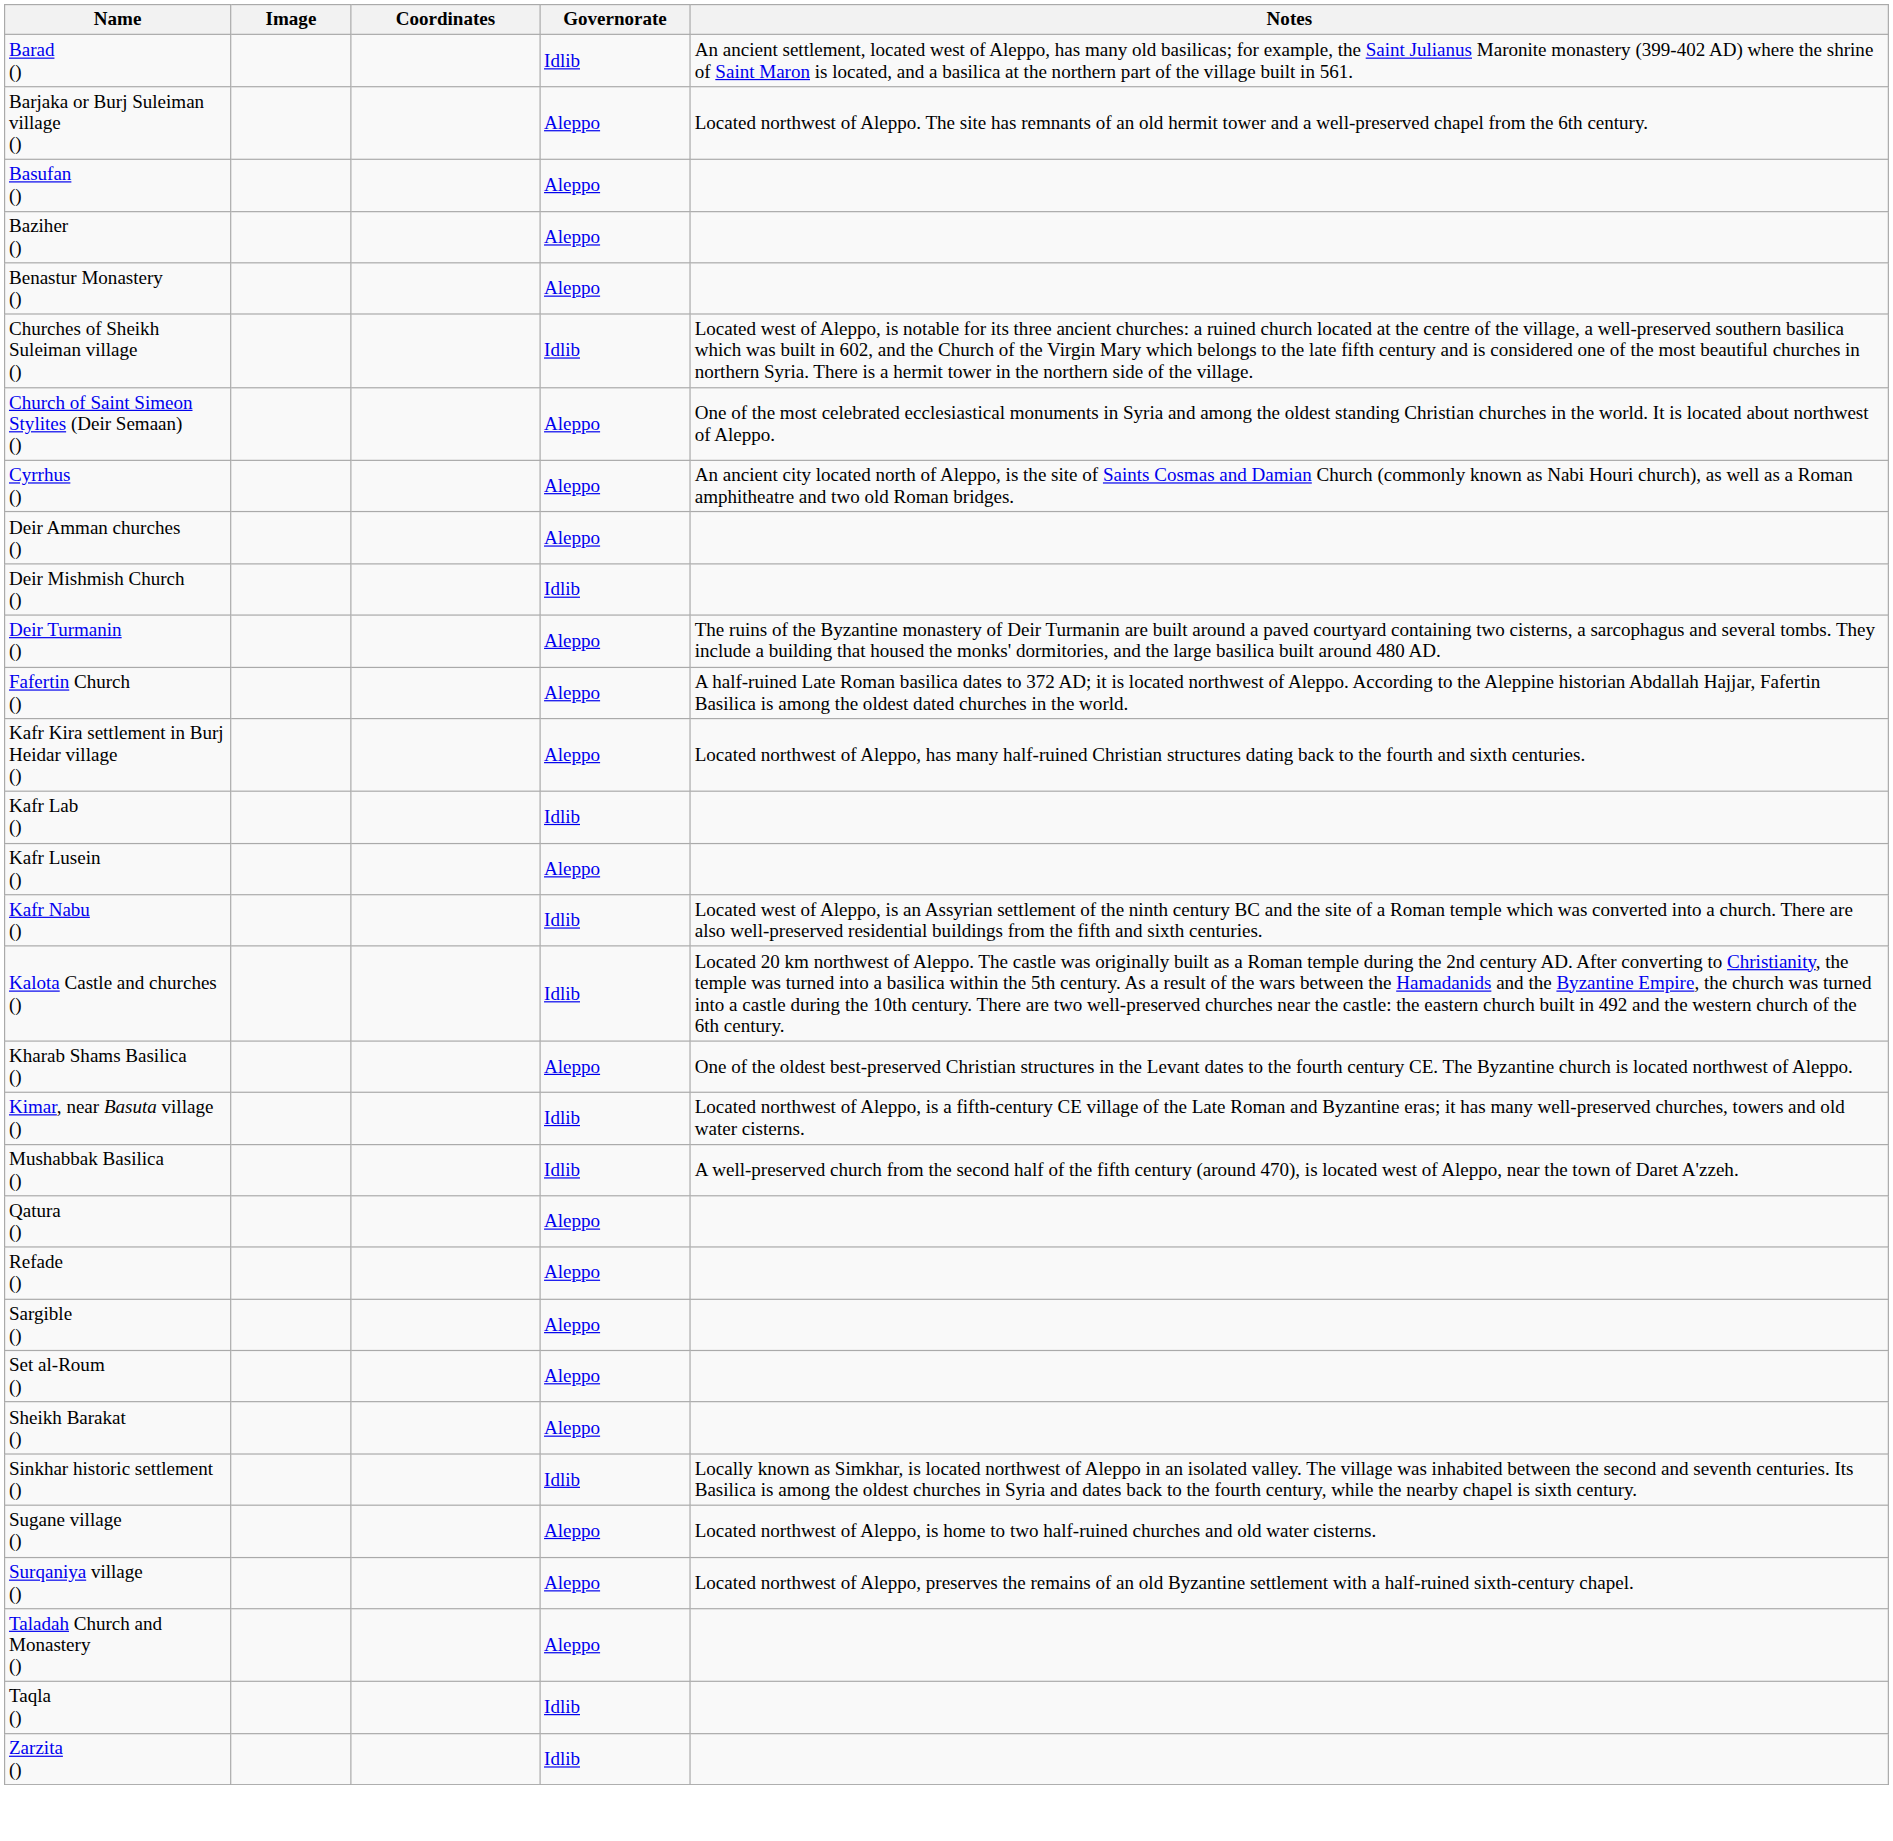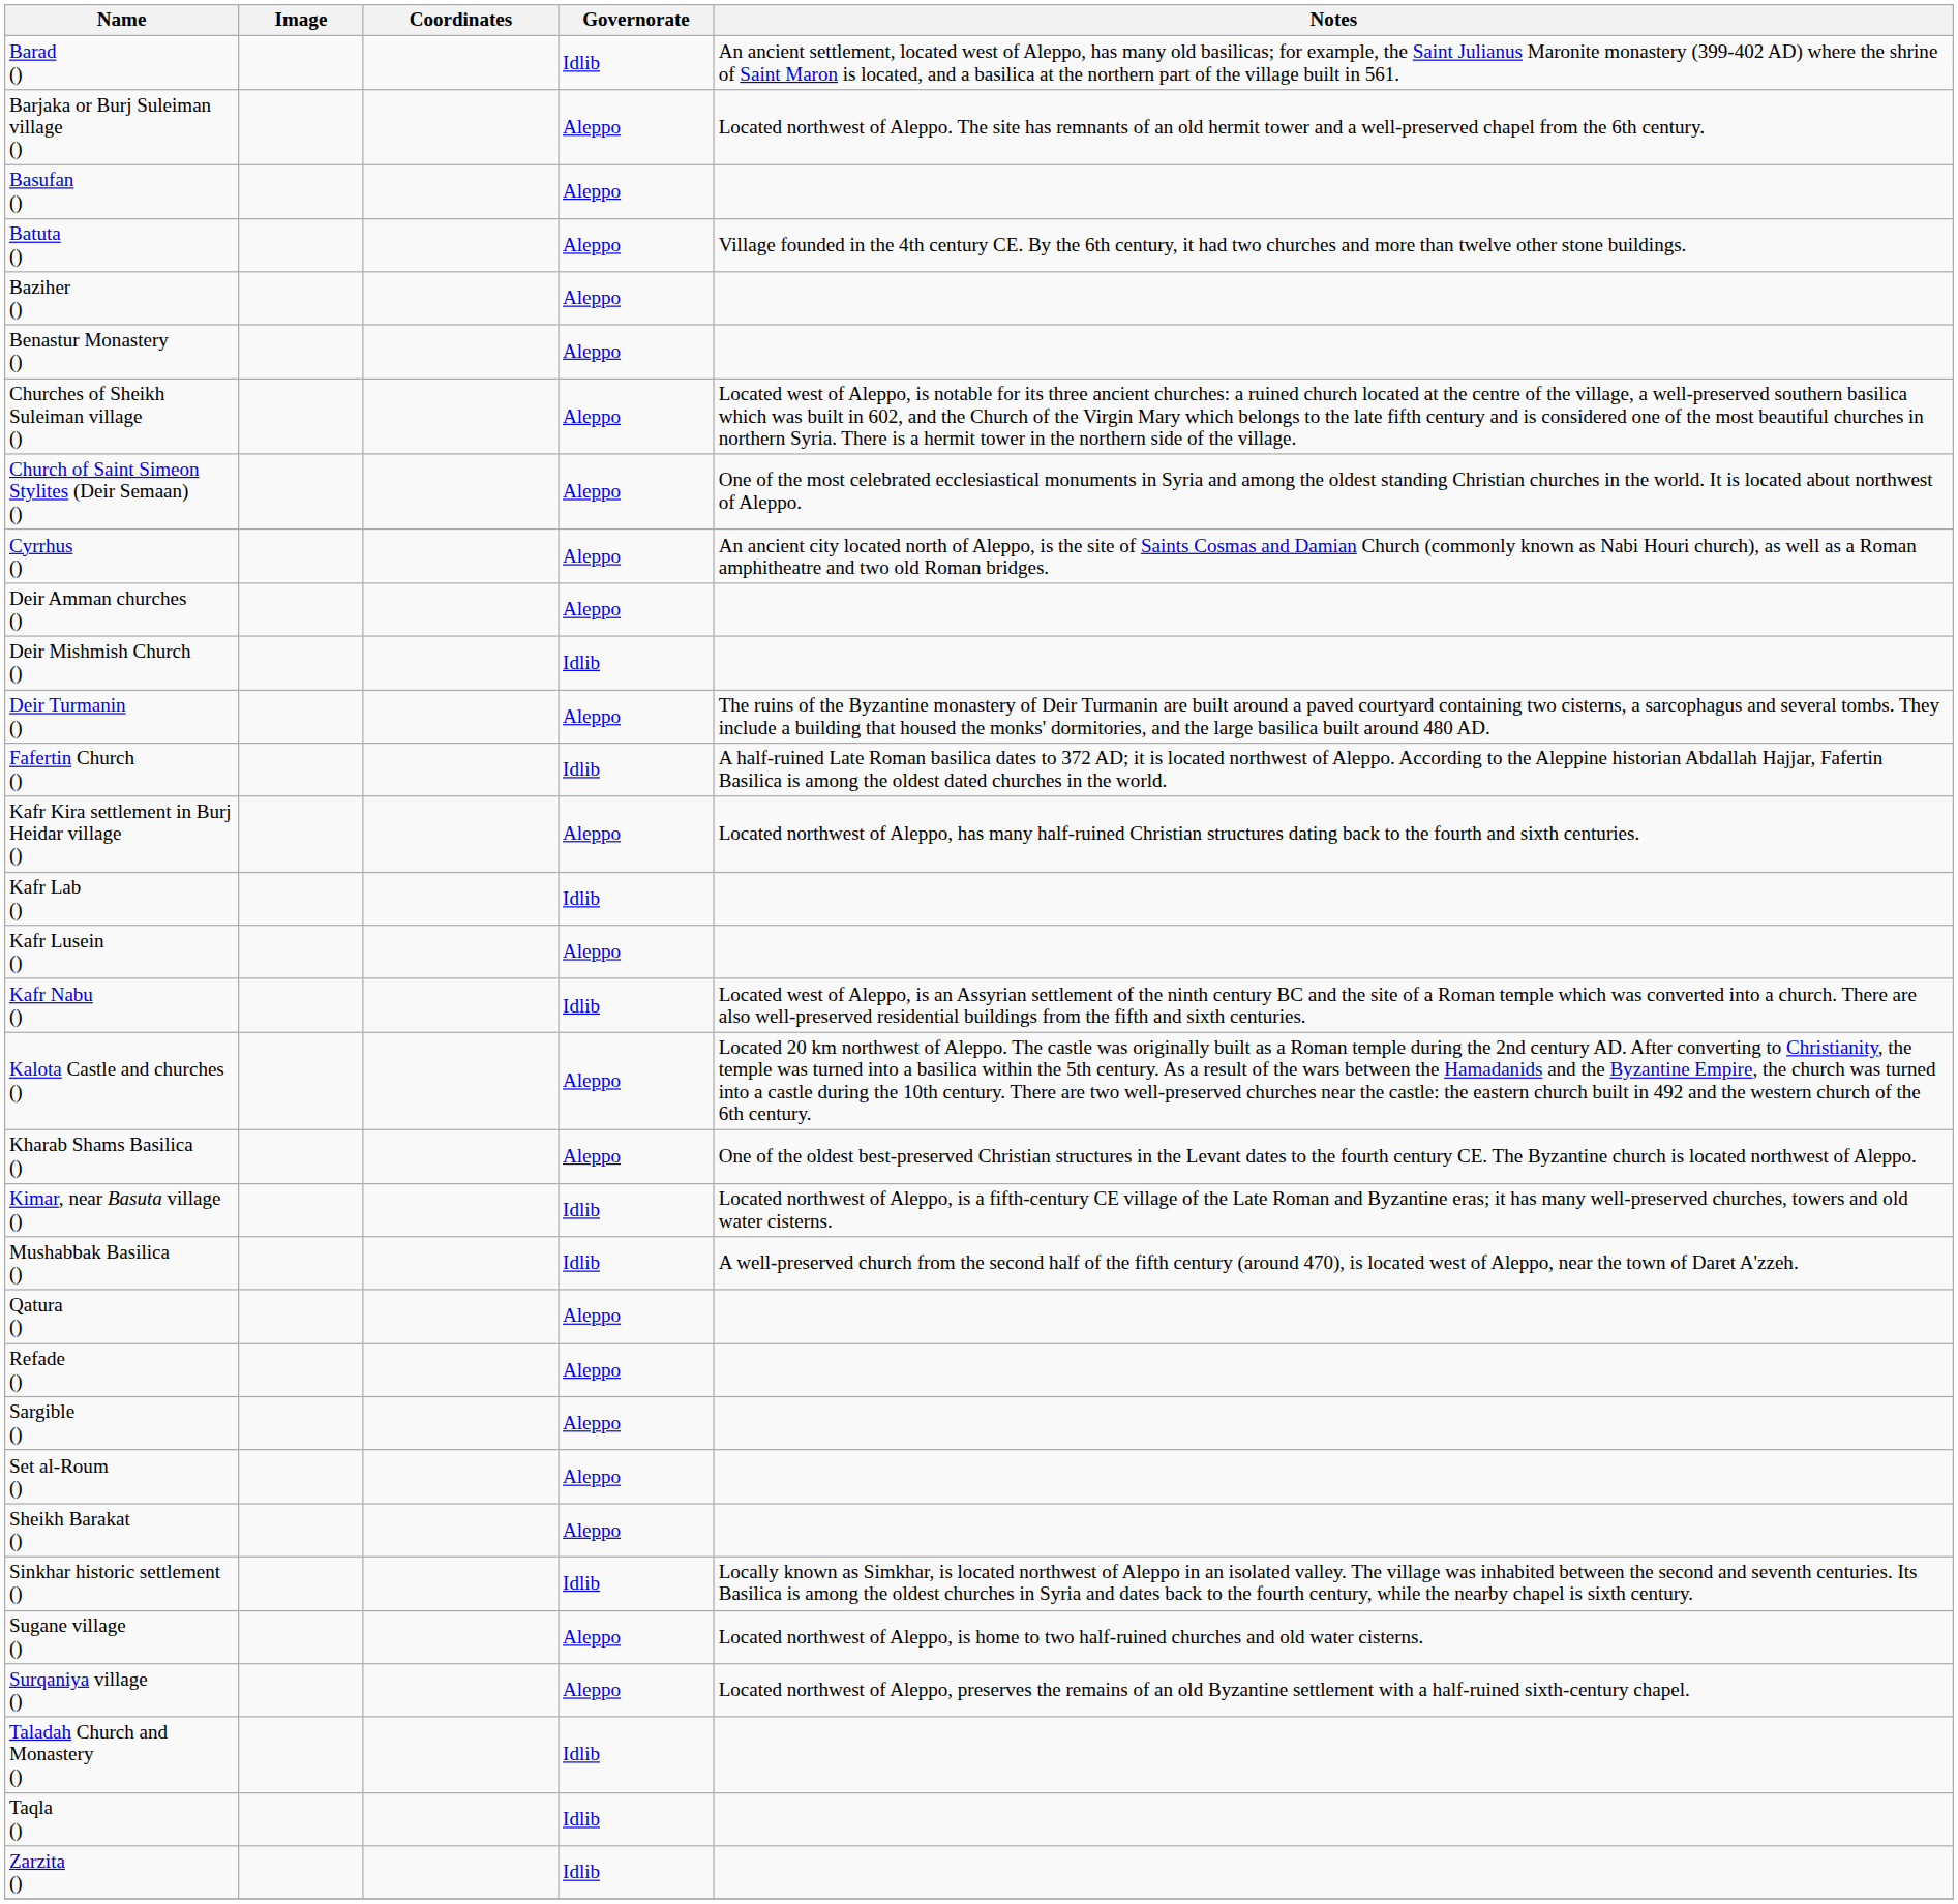 <table class="wikitable sortable" width="100%">
 <tr>
 <th width="12%">Name<br></th>
 <th class="unsortable" width="94px">Image</th>
 <th class="unsortable" width="10%">Coordinates</th>
 <th width="8%">Governorate</th>
 <th class="unsortable">Notes</th>
 </tr>
 <tr>
 <td><a href='#'>Barad</a><br>()</td>
 <td></td>
 <td></td>
 <td><a href='#'>Idlib</a></td>
 <td>An ancient settlement, located  west of Aleppo, has many old basilicas; for example, the <a href='#'>Saint Julianus</a> Maronite monastery (399-402 AD) where the shrine of <a href='#'>Saint Maron</a> is located, and a basilica at the northern part of the village built in 561.</td>
 </tr>
 <tr>
 <td>Barjaka or Burj Suleiman village<br>()</td>
 <td></td>
 <td></td>
 <td><a href='#'>Aleppo</a></td>
 <td>Located  northwest of Aleppo. The site has remnants of an old hermit tower and a well-preserved chapel from the 6th century.</td>
 </tr>
 <tr>
 <td><a href='#'>Basufan</a><br>()</td>
 <td></td>
 <td></td>
 <td><a href='#'>Aleppo</a></td>
 <td></td>
 </tr>
 <tr>
+<td><a href='#'>Batuta</a><br>()</td>
+<td></td>
+<td></td>
+<td><a href='#'>Aleppo</a></td>
+<td>Village founded in the 4th century CE. By the 6th century, it had two churches and more than twelve other stone buildings.</td>
+</tr>
+<tr>
 <td>Baziher<br>()</td>
 <td></td>
 <td></td>
 <td><a href='#'>Aleppo</a></td>
 <td></td>
 </tr>
 <tr>
 <td>Benastur Monastery<br>()</td>
 <td></td>
 <td></td>
 <td><a href='#'>Aleppo</a></td>
 <td></td>
 </tr>
 <tr>
 <td>Churches of Sheikh Suleiman village<br>()</td>
 <td></td>
 <td></td>
-<td><a href='#'>Idlib</a></td>
+<td><a href='#'>Aleppo</a></td>
 <td>Located  west of Aleppo, is notable for its three ancient churches: a ruined church located at the centre of the village, a well-preserved southern basilica which was built in 602, and the Church of the Virgin Mary which belongs to the late fifth century and is considered one of the most beautiful churches in northern Syria. There is a hermit tower in the northern side of the village.</td>
 </tr>
 <tr>
 <td><a href='#'>Church of Saint Simeon Stylites</a> (Deir Semaan)<br>()</td>
 <td></td>
 <td></td>
 <td><a href='#'>Aleppo</a></td>
 <td>One of the most celebrated ecclesiastical monuments in Syria and among the oldest standing Christian churches in the world. It is located about  northwest of Aleppo.</td>
 </tr>
 <tr>
 <td><a href='#'>Cyrrhus</a><br>()</td>
 <td></td>
 <td></td>
 <td><a href='#'>Aleppo</a></td>
 <td>An ancient city located  north of Aleppo, is the site of <a href='#'>Saints Cosmas and Damian</a> Church (commonly known as Nabi Houri church), as well as a Roman amphitheatre and two old Roman bridges.</td>
 </tr>
 <tr>
 <td>Deir Amman churches<br>()</td>
 <td></td>
 <td></td>
 <td><a href='#'>Aleppo</a></td>
 <td></td>
 </tr>
 <tr>
 <td>Deir Mishmish Church<br>()</td>
 <td></td>
 <td></td>
 <td><a href='#'>Idlib</a></td>
 <td></td>
 </tr>
 <tr>
 <td><a href='#'>Deir Turmanin</a><br>()</td>
 <td></td>
 <td></td>
 <td><a href='#'>Aleppo</a></td>
 <td>The ruins of the Byzantine monastery of Deir Turmanin are built around a paved courtyard containing two cisterns, a sarcophagus and several tombs. They include a building that housed the monks' dormitories, and the large basilica built around 480 AD.</td>
 </tr>
 <tr>
 <td><a href='#'>Fafertin</a> Church<br>()</td>
 <td></td>
 <td></td>
-<td><a href='#'>Aleppo</a></td>
+<td><a href='#'>Idlib</a></td>
 <td>A half-ruined Late Roman basilica dates to 372 AD; it is located  northwest of Aleppo. According to the Aleppine historian Abdallah Hajjar, Fafertin Basilica is among the oldest dated churches in the world.</td>
 </tr>
 <tr>
 <td>Kafr Kira settlement in Burj Heidar village<br>()</td>
 <td></td>
 <td></td>
 <td><a href='#'>Aleppo</a></td>
 <td>Located  northwest of Aleppo, has many half-ruined Christian structures dating back to the fourth and sixth centuries.</td>
 </tr>
 <tr>
 <td>Kafr Lab<br>()</td>
 <td></td>
 <td></td>
 <td><a href='#'>Idlib</a></td>
 <td></td>
 </tr>
 <tr>
 <td>Kafr Lusein<br>()</td>
 <td></td>
 <td></td>
 <td><a href='#'>Aleppo</a></td>
 <td></td>
 </tr>
 <tr>
 <td><a href='#'>Kafr Nabu</a><br>()</td>
 <td></td>
 <td></td>
 <td><a href='#'>Idlib</a></td>
 <td>Located  west of Aleppo, is an Assyrian settlement of the ninth century BC and the site of a Roman temple which was converted into a church. There are also well-preserved residential buildings from the fifth and sixth centuries.</td>
 </tr>
 <tr>
 <td><a href='#'>Kalota</a> Castle and churches<br>()</td>
 <td></td>
 <td></td>
-<td><a href='#'>Idlib</a></td>
+<td><a href='#'>Aleppo</a></td>
 <td>Located 20 km northwest of Aleppo. The castle was originally built as a Roman temple during the 2nd century AD. After converting to <a href='#'>Christianity</a>, the temple was turned into a basilica within the 5th century. As a result of the wars between the <a href='#'>Hamadanids</a> and the <a href='#'>Byzantine Empire</a>, the church was turned into a castle during the 10th century. There are two well-preserved churches near the castle: the eastern church built in 492 and the western church of the 6th century.</td>
 </tr>
 <tr>
 <td>Kharab Shams Basilica<br>()</td>
 <td></td>
 <td></td>
 <td><a href='#'>Aleppo</a></td>
 <td>One of the oldest best-preserved Christian structures in the Levant dates to the fourth century CE. The Byzantine church is located  northwest of Aleppo.</td>
 </tr>
 <tr>
 <td><a href='#'>Kimar</a>, near <em>Basuta</em> village<br>()</td>
 <td></td>
 <td></td>
 <td><a href='#'>Idlib</a></td>
 <td>Located  northwest of Aleppo, is a fifth-century CE village of the Late Roman and Byzantine eras; it has many well-preserved churches, towers and old water cisterns.</td>
 </tr>
 <tr>
 <td>Mushabbak Basilica<br>()</td>
 <td></td>
 <td></td>
 <td><a href='#'>Idlib</a></td>
 <td>A well-preserved church from the second half of the fifth century (around 470), is located  west of Aleppo, near the town of Daret A'zzeh.</td>
 </tr>
 <tr>
 <td>Qatura<br>()</td>
 <td></td>
 <td></td>
 <td><a href='#'>Aleppo</a></td>
 <td></td>
 </tr>
 <tr>
 <td>Refade<br>()</td>
 <td></td>
 <td></td>
 <td><a href='#'>Aleppo</a></td>
 <td></td>
 </tr>
 <tr>
 <td>Sargible<br>()</td>
 <td></td>
 <td></td>
 <td><a href='#'>Aleppo</a></td>
 <td></td>
 </tr>
 <tr>
 <td>Set al-Roum<br>()</td>
 <td></td>
 <td></td>
 <td><a href='#'>Aleppo</a></td>
 <td></td>
 </tr>
 <tr>
 <td>Sheikh Barakat<br>()</td>
 <td></td>
 <td></td>
 <td><a href='#'>Aleppo</a></td>
 <td></td>
 </tr>
 <tr>
 <td>Sinkhar historic settlement<br>()</td>
 <td></td>
 <td></td>
 <td><a href='#'>Idlib</a></td>
 <td>Locally known as Simkhar, is located  northwest of Aleppo in an isolated valley. The village was inhabited between the second and seventh centuries. Its Basilica is among the oldest churches in Syria and dates back to the fourth century, while the nearby chapel is sixth century.</td>
 </tr>
 <tr>
 <td>Sugane village<br>()</td>
 <td></td>
 <td></td>
 <td><a href='#'>Aleppo</a></td>
 <td>Located  northwest of Aleppo, is home to two half-ruined churches and old water cisterns.</td>
 </tr>
 <tr>
 <td><a href='#'>Surqaniya</a> village<br>()</td>
 <td></td>
 <td></td>
 <td><a href='#'>Aleppo</a></td>
 <td>Located  northwest of Aleppo, preserves the remains of an old Byzantine settlement with a half-ruined sixth-century chapel.</td>
 </tr>
 <tr>
 <td><a href='#'>Taladah</a> Church and Monastery<br>()</td>
 <td></td>
 <td></td>
-<td><a href='#'>Aleppo</a></td>
+<td><a href='#'>Idlib</a></td>
 <td></td>
 </tr>
 <tr>
 <td>Taqla<br>()</td>
 <td></td>
 <td></td>
 <td><a href='#'>Idlib</a></td>
 <td></td>
 </tr>
 <tr>
 <td><a href='#'>Zarzita</a><br>()</td>
 <td></td>
 <td></td>
 <td><a href='#'>Idlib</a></td>
 <td></td>
 </tr>
 <tr>
 </tr>
 </table>
